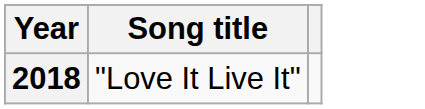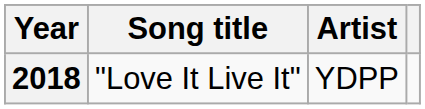 <table class="wikitable plainrowheaders">
 <tr>
 <th scope="col">Year</th>
 <th scope="col">Song title</th>
+<th scope="col">Artist</th>
 <th scope="col" class="unsortable"></th>
 </tr>
 <tr>
 <th scope="row">2018</th>
 <td>"Love It Live It"</td>
+<td>YDPP</td>
 <td style="text-align:center"></td>
 </tr>
 </table>
